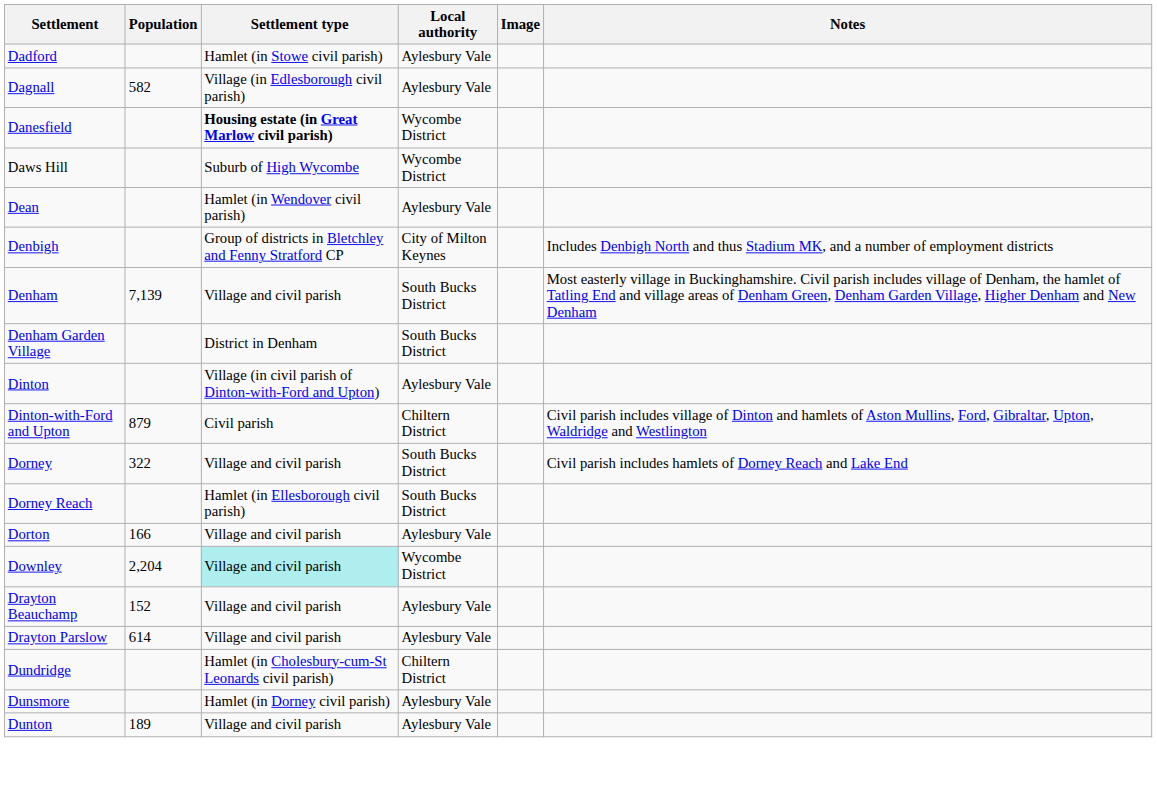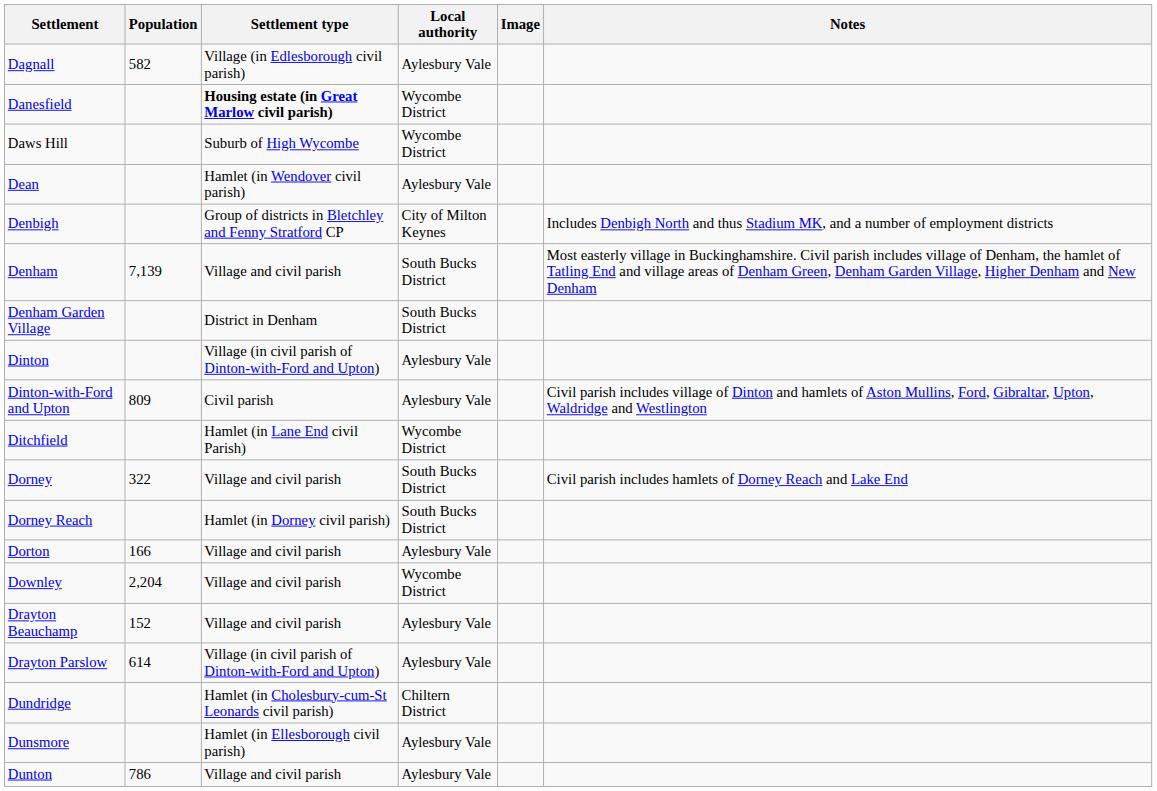 <table class="wikitable sortable">
 <tr>
 <th style="font-weight: bold;">Settlement</th>
 <th style="font-weight: bold;">Population</th>
 <th style="font-weight: bold;">Settlement type</th>
 <th style="font-weight: bold;">Local authority</th>
 <th style="font-weight: bold;">Image</th>
 <th style="font-weight: bold;">Notes</th>
-</tr>
-<tr>
-<td><a href='#'>Dadford</a></td>
-<td></td>
-<td>Hamlet (in <a href='#'>Stowe</a> civil parish)</td>
-<td>Aylesbury Vale</td>
-<td></td>
-<td></td>
 </tr>
 <tr>
 <td><a href='#'>Dagnall</a></td>
 <td>582</td>
 <td>Village (in <a href='#'>Edlesborough</a> civil parish)</td>
 <td>Aylesbury Vale</td>
 <td></td>
 <td></td>
 </tr>
 <tr>
 <td><a href='#'>Danesfield</a></td>
 <td></td>
 <td><strong>Housing estate (in <a href='#'>Great Marlow</a> civil parish)</strong></td>
 <td>Wycombe District</td>
 <td></td>
 <td></td>
 </tr>
 <tr>
 <td>Daws Hill</td>
 <td></td>
 <td>Suburb of <a href='#'>High Wycombe</a></td>
 <td>Wycombe District</td>
 <td></td>
 <td></td>
 </tr>
 <tr>
 <td><a href='#'>Dean</a></td>
 <td></td>
 <td>Hamlet (in <a href='#'>Wendover</a> civil parish)</td>
 <td>Aylesbury Vale</td>
 <td></td>
 <td></td>
 </tr>
 <tr>
 <td><a href='#'>Denbigh</a></td>
 <td></td>
 <td>Group of districts in <a href='#'>Bletchley and Fenny Stratford</a> CP</td>
 <td>City of Milton Keynes</td>
 <td></td>
 <td>Includes <a href='#'>Denbigh North</a> and thus <a href='#'>Stadium MK</a>, and a number of employment districts</td>
 </tr>
 <tr>
 <td><a href='#'>Denham</a></td>
 <td>7,139</td>
 <td>Village and civil parish</td>
 <td>South Bucks District</td>
 <td></td>
 <td>Most easterly village in Buckinghamshire. Civil parish includes village of Denham, the hamlet of <a href='#'>Tatling End</a> and village areas of <a href='#'>Denham Green</a>, <a href='#'>Denham Garden Village</a>, <a href='#'>Higher Denham</a> and <a href='#'>New Denham</a></td>
 </tr>
 <tr>
 <td><a href='#'>Denham Garden Village</a></td>
 <td></td>
 <td>District in Denham</td>
 <td>South Bucks District</td>
 <td></td>
 <td></td>
 </tr>
 <tr>
 <td><a href='#'>Dinton</a></td>
 <td></td>
 <td>Village (in civil parish of <a href='#'>Dinton-with-Ford and Upton</a>)</td>
 <td>Aylesbury Vale</td>
 <td></td>
 <td></td>
 </tr>
 <tr>
 <td><a href='#'>Dinton-with-Ford and Upton</a></td>
-<td>879</td>
+<td>809</td>
 <td>Civil parish</td>
-<td>Chiltern District</td>
+<td>Aylesbury Vale</td>
 <td></td>
 <td>Civil parish includes village of <a href='#'>Dinton</a> and hamlets of <a href='#'>Aston Mullins</a>, <a href='#'>Ford</a>, <a href='#'>Gibraltar</a>, <a href='#'>Upton</a>, <a href='#'>Waldridge</a> and <a href='#'>Westlington</a></td>
+</tr>
+<tr>
+<td><a href='#'>Ditchfield</a></td>
+<td></td>
+<td>Hamlet (in <a href='#'>Lane End</a> civil Parish)</td>
+<td>Wycombe District</td>
+<td></td>
+<td></td>
 </tr>
 <tr>
 <td><a href='#'>Dorney</a></td>
 <td>322</td>
 <td>Village and civil parish</td>
 <td>South Bucks District</td>
 <td></td>
 <td>Civil parish includes hamlets of <a href='#'>Dorney Reach</a> and <a href='#'>Lake End</a></td>
 </tr>
 <tr>
 <td><a href='#'>Dorney Reach</a></td>
 <td></td>
-<td>Hamlet (in <a href='#'>Ellesborough</a> civil parish)</td>
+<td>Hamlet (in <a href='#'>Dorney</a> civil parish)</td>
 <td>South Bucks District</td>
 <td></td>
 <td></td>
 </tr>
 <tr>
 <td><a href='#'>Dorton</a></td>
 <td>166</td>
 <td>Village and civil parish</td>
 <td>Aylesbury Vale</td>
 <td></td>
 <td></td>
 </tr>
 <tr>
 <td><a href='#'>Downley</a></td>
 <td>2,204</td>
-<td style="background: paleturquoise;">Village and civil parish</td>
+<td>Village and civil parish</td>
 <td>Wycombe District</td>
 <td></td>
 <td></td>
 </tr>
 <tr>
 <td><a href='#'>Drayton Beauchamp</a></td>
 <td>152</td>
 <td>Village and civil parish</td>
 <td>Aylesbury Vale</td>
 <td></td>
 <td></td>
 </tr>
 <tr>
 <td><a href='#'>Drayton Parslow</a></td>
 <td>614</td>
-<td>Village and civil parish</td>
+<td>Village (in civil parish of <a href='#'>Dinton-with-Ford and Upton</a>)</td>
 <td>Aylesbury Vale</td>
 <td></td>
 <td></td>
 </tr>
 <tr>
 <td><a href='#'>Dundridge</a></td>
 <td></td>
 <td>Hamlet (in <a href='#'>Cholesbury-cum-St Leonards</a> civil parish)</td>
 <td>Chiltern District</td>
 <td></td>
 <td></td>
 </tr>
 <tr>
 <td><a href='#'>Dunsmore</a></td>
 <td></td>
-<td>Hamlet (in <a href='#'>Dorney</a> civil parish)</td>
+<td>Hamlet (in <a href='#'>Ellesborough</a> civil parish)</td>
 <td>Aylesbury Vale</td>
 <td></td>
 <td></td>
 </tr>
 <tr>
 <td><a href='#'>Dunton</a></td>
-<td>189</td>
+<td>786</td>
 <td>Village and civil parish</td>
 <td>Aylesbury Vale</td>
 <td></td>
 <td></td>
 </tr>
 </table>
